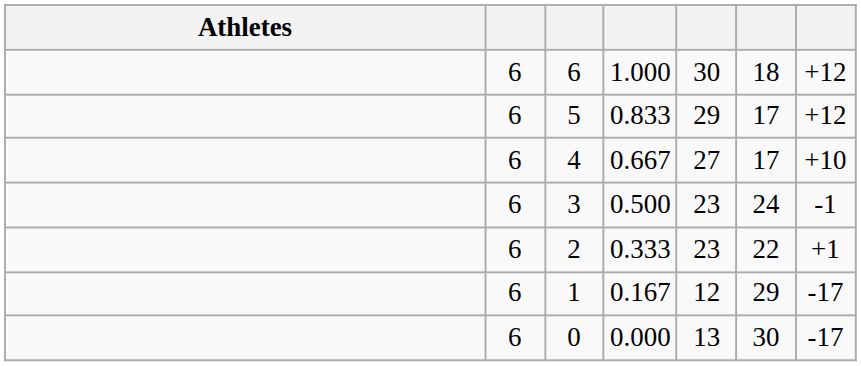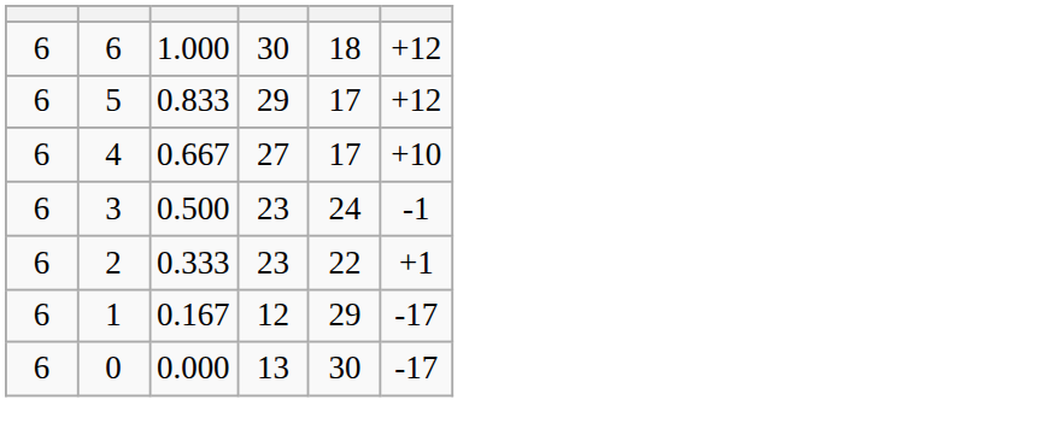 <table class="wikitable" style="text-align: center; font-size:90% ">
 <tr>
-<th width=250>Athletes</th>
 <th width=25></th>
 <th width=25></th>
 <th width=25></th>
 <th width=25></th>
 <th width=25></th>
 <th width=25></th>
 </tr>
 <tr>
-<td align=left></td>
 <td>6</td>
 <td>6</td>
 <td>1.000</td>
 <td>30</td>
 <td>18</td>
 <td>+12</td>
 </tr>
 <tr>
-<td align=left></td>
 <td>6</td>
 <td>5</td>
 <td>0.833</td>
 <td>29</td>
 <td>17</td>
 <td>+12</td>
 </tr>
 <tr>
-<td align=left></td>
 <td>6</td>
 <td>4</td>
 <td>0.667</td>
 <td>27</td>
 <td>17</td>
 <td>+10</td>
 </tr>
 <tr>
-<td align=left></td>
 <td>6</td>
 <td>3</td>
 <td>0.500</td>
 <td>23</td>
 <td>24</td>
 <td>-1</td>
 </tr>
 <tr>
-<td align=left></td>
 <td>6</td>
 <td>2</td>
 <td>0.333</td>
 <td>23</td>
 <td>22</td>
 <td>+1</td>
 </tr>
 <tr>
-<td align=left></td>
 <td>6</td>
 <td>1</td>
 <td>0.167</td>
 <td>12</td>
 <td>29</td>
 <td>-17</td>
 </tr>
 <tr>
-<td align=left></td>
 <td>6</td>
 <td>0</td>
 <td>0.000</td>
 <td>13</td>
 <td>30</td>
 <td>-17</td>
 </tr>
 </table>
